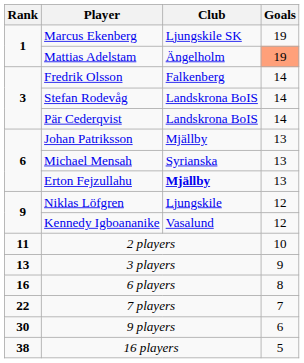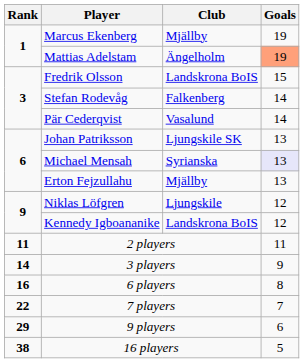 <table class="wikitable" style="text-align:center">
 <tr>
 <th>Rank</th>
 <th>Player</th>
 <th>Club</th>
 <th>Goals</th>
 </tr>
 <tr>
 <td rowspan="2"><strong>1</strong></td>
 <td align="left"> <a href='#'>Marcus Ekenberg</a></td>
-<td align="left"><a href='#'>Ljungskile SK</a></td>
+<td align="left"><a href='#'>Mjällby</a></td>
 <td>19</td>
 </tr>
 <tr>
 <td align="left"> <a href='#'>Mattias Adelstam</a></td>
 <td align="left"><a href='#'>Ängelholm</a></td>
 <td style="background: lightsalmon;">19</td>
 </tr>
 <tr>
 <td rowspan="3"><strong>3</strong></td>
 <td align="left"> <a href='#'>Fredrik Olsson</a></td>
+<td align="left"><a href='#'>Landskrona BoIS</a></td>
+<td>15</td>
+</tr>
+<tr>
+<td align="left"> <a href='#'>Stefan Rodevåg</a></td>
 <td align="left"><a href='#'>Falkenberg</a></td>
 <td>14</td>
 </tr>
 <tr>
-<td align="left"> <a href='#'>Stefan Rodevåg</a></td>
-<td align="left"><a href='#'>Landskrona BoIS</a></td>
-<td>14</td>
-</tr>
-<tr>
 <td align="left"> <a href='#'>Pär Cederqvist</a></td>
-<td align="left"><a href='#'>Landskrona BoIS</a></td>
+<td align="left"><a href='#'>Vasalund</a></td>
 <td>14</td>
 </tr>
 <tr>
 <td rowspan="3"><strong>6</strong></td>
 <td align="left"> <a href='#'>Johan Patriksson</a></td>
-<td align="left"><a href='#'>Mjällby</a></td>
+<td align="left"><a href='#'>Ljungskile SK</a></td>
 <td>13</td>
 </tr>
 <tr>
 <td align="left"> <a href='#'>Michael Mensah</a></td>
 <td align="left"><a href='#'>Syrianska</a></td>
-<td>13</td>
+<td style="background: lavender;">13</td>
 </tr>
 <tr>
 <td align="left"> <a href='#'>Erton Fejzullahu</a></td>
-<td align="left"><strong><a href='#'>Mjällby</a></strong></td>
+<td align="left"><a href='#'>Mjällby</a></td>
 <td>13</td>
 </tr>
 <tr>
 <td rowspan="2"><strong>9</strong></td>
 <td align="left"> <a href='#'>Niklas Löfgren</a></td>
 <td align="left"><a href='#'>Ljungskile</a></td>
 <td>12</td>
 </tr>
 <tr>
 <td align="left"> <a href='#'>Kennedy Igboananike</a></td>
-<td align="left"><a href='#'>Vasalund</a></td>
+<td align="left"><a href='#'>Landskrona BoIS</a></td>
 <td>12</td>
 </tr>
 <tr>
 <td rowspan=1 align="center"><strong>11</strong></td>
 <td colspan=2 align="center"><em>2 players</em></td>
-<td rowspan=1 align="center">10</td>
+<td rowspan=1 align="center">11</td>
 </tr>
 <tr>
-<td rowspan=1 align="center"><strong>13</strong></td>
+<td rowspan=1 align="center"><strong>14</strong></td>
 <td colspan=2 align="center"><em>3 players</em></td>
 <td rowspan=1 align="center">9</td>
 </tr>
 <tr>
 <td rowspan=1 align="center"><strong>16</strong></td>
 <td colspan=2 align="center"><em>6 players</em></td>
 <td rowspan=1 align="center">8</td>
 </tr>
 <tr>
 <td rowspan=1 align="center"><strong>22</strong></td>
 <td colspan=2 align="center"><em>7 players</em></td>
 <td rowspan=1 align="center">7</td>
 </tr>
 <tr>
-<td rowspan=1 align="center"><strong>30</strong></td>
+<td rowspan=1 align="center"><strong>29</strong></td>
 <td colspan=2 align="center"><em>9 players</em></td>
 <td rowspan=1 align="center">6</td>
 </tr>
 <tr>
 <td rowspan=1 align="center"><strong>38</strong></td>
 <td colspan=2 align="center"><em>16 players</em></td>
 <td rowspan=1 align="center">5</td>
 </tr>
 </table>
